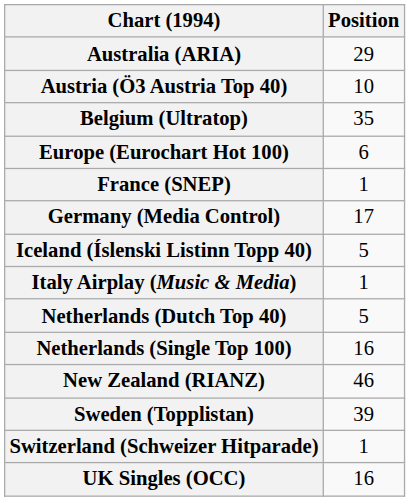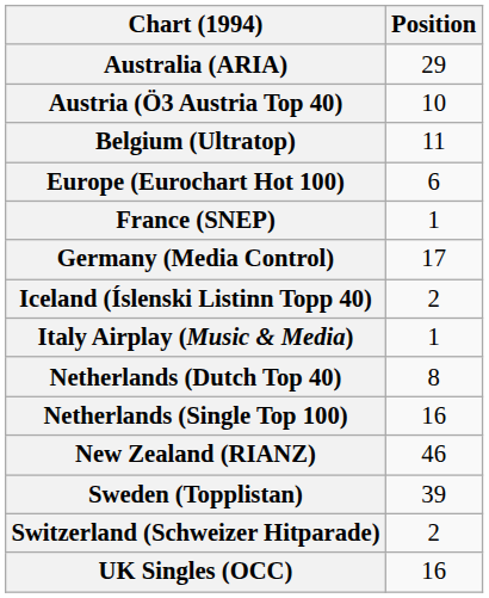 <table class="wikitable sortable plainrowheaders" style="text-align:center">
 <tr>
 <th>Chart (1994)</th>
 <th>Position</th>
 </tr>
 <tr>
 <th scope="row">Australia (ARIA)</th>
 <td>29</td>
 </tr>
 <tr>
 <th scope="row">Austria (Ö3 Austria Top 40)</th>
 <td>10</td>
 </tr>
 <tr>
 <th scope="row">Belgium (Ultratop)</th>
-<td>35</td>
+<td>11</td>
 </tr>
 <tr>
 <th scope="row">Europe (Eurochart Hot 100)</th>
 <td>6</td>
 </tr>
 <tr>
 <th scope="row">France (SNEP)</th>
 <td>1</td>
 </tr>
 <tr>
 <th scope="row">Germany (Media Control)</th>
 <td>17</td>
 </tr>
 <tr>
 <th scope="row">Iceland (Íslenski Listinn Topp 40)</th>
-<td>5</td>
+<td>2</td>
 </tr>
 <tr>
 <th scope="row">Italy Airplay (<em>Music & Media</em>)</th>
 <td>1</td>
 </tr>
 <tr>
 <th scope="row">Netherlands (Dutch Top 40)</th>
-<td>5</td>
+<td>8</td>
 </tr>
 <tr>
 <th scope="row">Netherlands (Single Top 100)</th>
 <td>16</td>
 </tr>
 <tr>
 <th scope="row">New Zealand (RIANZ)</th>
 <td>46</td>
 </tr>
 <tr>
 <th scope="row">Sweden (Topplistan)</th>
 <td>39</td>
 </tr>
 <tr>
 <th scope="row">Switzerland (Schweizer Hitparade)</th>
-<td>1</td>
+<td>2</td>
 </tr>
 <tr>
 <th scope="row">UK Singles (OCC)</th>
 <td>16</td>
 </tr>
 </table>
